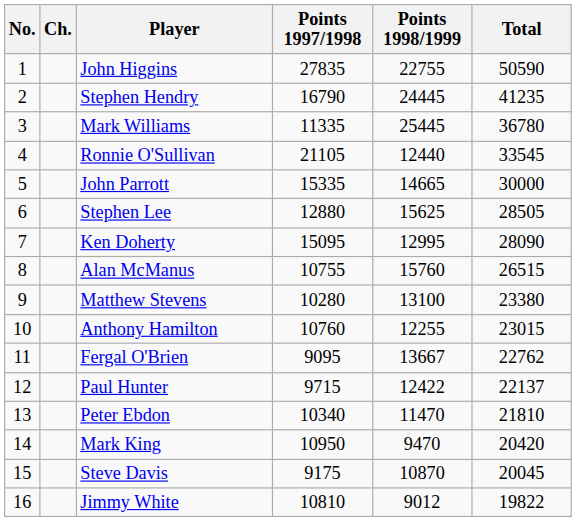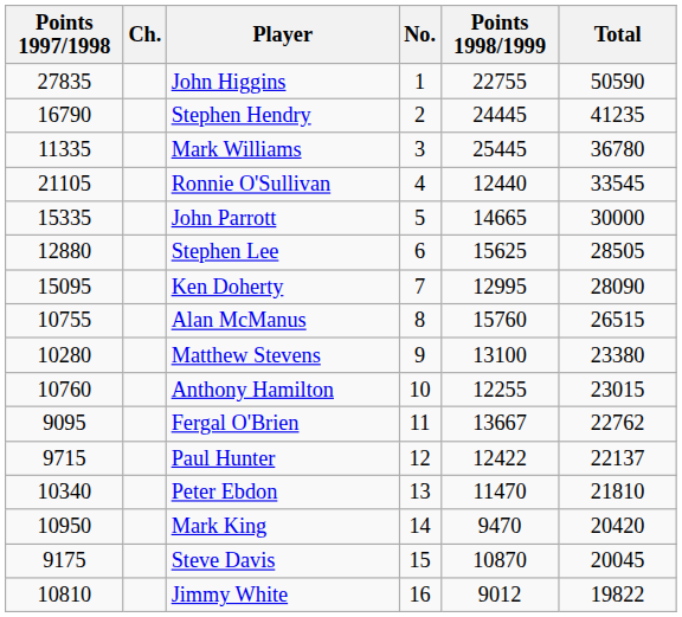 <table class="wikitable" style="text-align: center;">
 <tr>
-<th>No.</th>
+<th width=80>Points 1997/1998</th>
 <th>Ch.</th>
 <th width=165>Player</th>
-<th width=80>Points 1997/1998</th>
+<th>No.</th>
 <th width=80>Points 1998/1999</th>
 <th width=80>Total</th>
 </tr>
 <tr>
-<td>1</td>
+<td>27835</td>
 <td></td>
 <td style="text-align:left;"> <a href='#'>John Higgins</a></td>
-<td>27835</td>
+<td>1</td>
 <td>22755</td>
 <td>50590</td>
 </tr>
 <tr>
-<td>2</td>
+<td>16790</td>
 <td></td>
 <td style="text-align:left;"> <a href='#'>Stephen Hendry</a></td>
-<td>16790</td>
+<td>2</td>
 <td>24445</td>
 <td>41235</td>
 </tr>
 <tr>
-<td>3</td>
+<td>11335</td>
 <td></td>
 <td style="text-align:left;"> <a href='#'>Mark Williams</a></td>
-<td>11335</td>
+<td>3</td>
 <td>25445</td>
 <td>36780</td>
 </tr>
 <tr>
-<td>4</td>
+<td>21105</td>
 <td></td>
 <td style="text-align:left;"> <a href='#'>Ronnie O'Sullivan</a></td>
-<td>21105</td>
+<td>4</td>
 <td>12440</td>
 <td>33545</td>
 </tr>
 <tr>
-<td>5</td>
+<td>15335</td>
 <td></td>
 <td style="text-align:left;"> <a href='#'>John Parrott</a></td>
-<td>15335</td>
+<td>5</td>
 <td>14665</td>
 <td>30000</td>
 </tr>
 <tr>
-<td>6</td>
+<td>12880</td>
 <td></td>
 <td style="text-align:left;"> <a href='#'>Stephen Lee</a></td>
-<td>12880</td>
+<td>6</td>
 <td>15625</td>
 <td>28505</td>
 </tr>
 <tr>
-<td>7</td>
+<td>15095</td>
 <td></td>
 <td style="text-align:left;"> <a href='#'>Ken Doherty</a></td>
-<td>15095</td>
+<td>7</td>
 <td>12995</td>
 <td>28090</td>
 </tr>
 <tr>
-<td>8</td>
+<td>10755</td>
 <td></td>
 <td style="text-align:left;"> <a href='#'>Alan McManus</a></td>
-<td>10755</td>
+<td>8</td>
 <td>15760</td>
 <td>26515</td>
 </tr>
 <tr>
-<td>9</td>
+<td>10280</td>
 <td></td>
 <td style="text-align:left;"> <a href='#'>Matthew Stevens</a></td>
-<td>10280</td>
+<td>9</td>
 <td>13100</td>
 <td>23380</td>
 </tr>
 <tr>
-<td>10</td>
+<td>10760</td>
 <td></td>
 <td style="text-align:left;"> <a href='#'>Anthony Hamilton</a></td>
-<td>10760</td>
+<td>10</td>
 <td>12255</td>
 <td>23015</td>
 </tr>
 <tr>
-<td>11</td>
+<td>9095</td>
 <td></td>
 <td style="text-align:left;"> <a href='#'>Fergal O'Brien</a></td>
-<td>9095</td>
+<td>11</td>
 <td>13667</td>
 <td>22762</td>
 </tr>
 <tr>
-<td>12</td>
+<td>9715</td>
 <td></td>
 <td style="text-align:left;"> <a href='#'>Paul Hunter</a></td>
-<td>9715</td>
+<td>12</td>
 <td>12422</td>
 <td>22137</td>
 </tr>
 <tr>
-<td>13</td>
+<td>10340</td>
 <td></td>
 <td style="text-align:left;"> <a href='#'>Peter Ebdon</a></td>
-<td>10340</td>
+<td>13</td>
 <td>11470</td>
 <td>21810</td>
 </tr>
 <tr>
-<td>14</td>
+<td>10950</td>
 <td></td>
 <td style="text-align:left;"> <a href='#'>Mark King</a></td>
-<td>10950</td>
+<td>14</td>
 <td>9470</td>
 <td>20420</td>
 </tr>
 <tr>
-<td>15</td>
+<td>9175</td>
 <td></td>
 <td style="text-align:left;"> <a href='#'>Steve Davis</a></td>
-<td>9175</td>
+<td>15</td>
 <td>10870</td>
 <td>20045</td>
 </tr>
 <tr>
-<td>16</td>
+<td>10810</td>
 <td></td>
 <td style="text-align:left;"> <a href='#'>Jimmy White</a></td>
-<td>10810</td>
+<td>16</td>
 <td>9012</td>
 <td>19822</td>
 </tr>
 </table>
